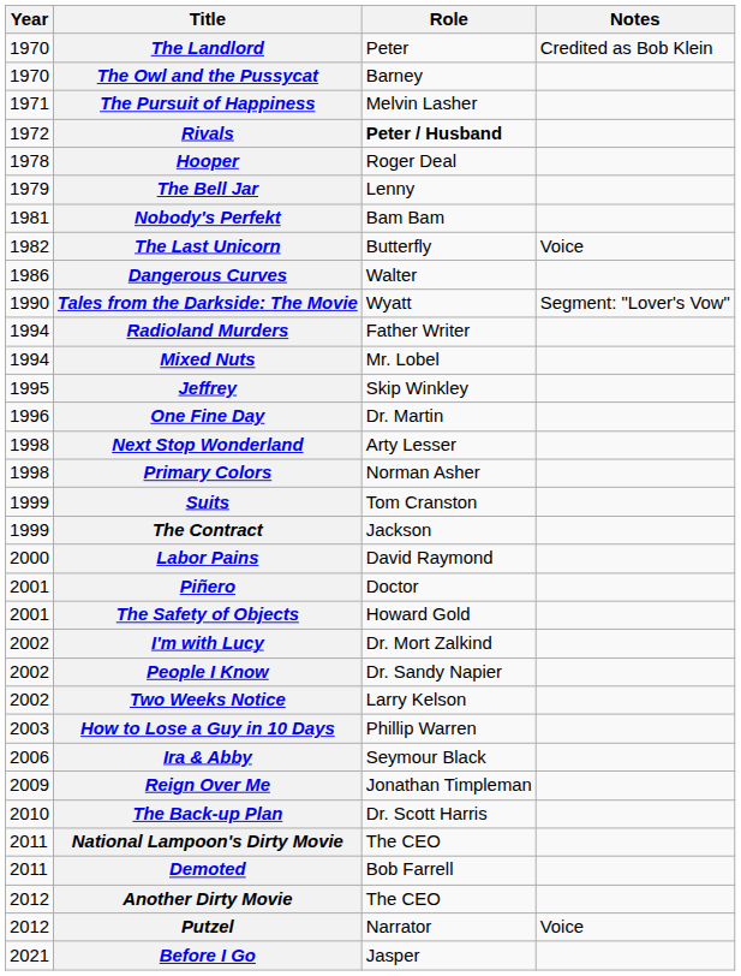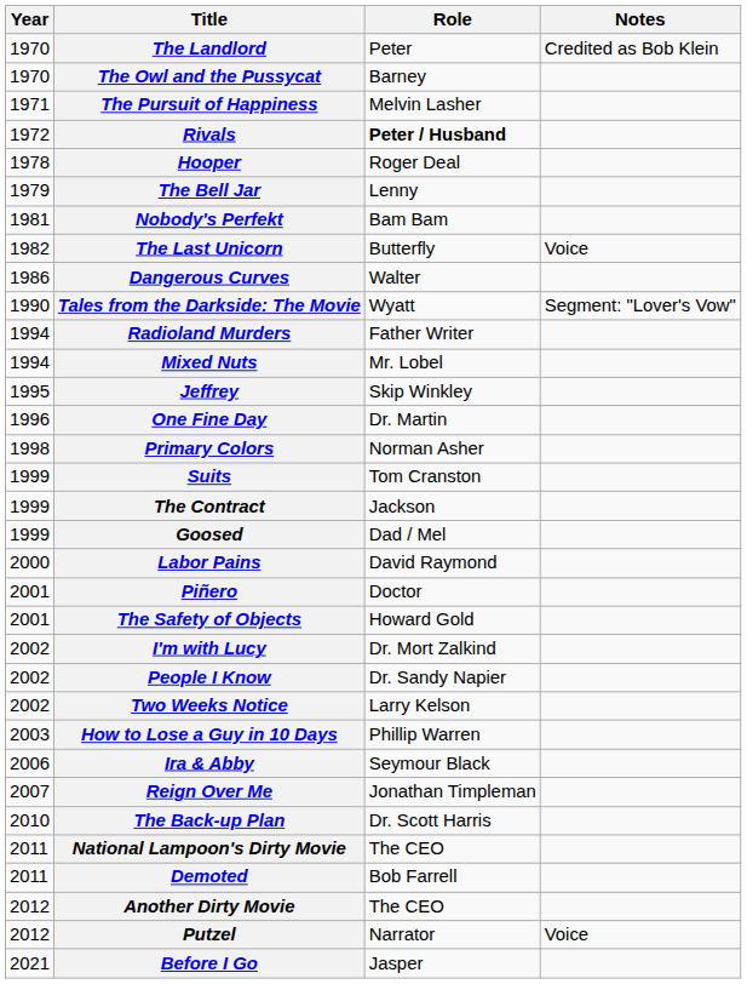 <table class="wikitable plainrowheaders">
 <tr>
 <th scope="col" style="">Year</th>
 <th scope="col" style="">Title</th>
 <th scope="col" style="">Role</th>
 <th scope="col" style="">Notes</th>
 </tr>
 <tr>
 <td>1970</td>
 <th scope="row"><em><a href='#'>The Landlord</a></em></th>
 <td>Peter</td>
 <td>Credited as Bob Klein</td>
 </tr>
 <tr>
 <td>1970</td>
 <th scope="row"><em><a href='#'>The Owl and the Pussycat</a></em></th>
 <td>Barney</td>
 <td></td>
 </tr>
 <tr>
 <td>1971</td>
 <th scope="row"><em><a href='#'>The Pursuit of Happiness</a></em></th>
 <td>Melvin Lasher</td>
 <td></td>
 </tr>
 <tr>
 <td>1972</td>
 <th scope="row"><em><a href='#'>Rivals</a></em></th>
 <td><strong>Peter / Husband</strong></td>
 <td></td>
 </tr>
 <tr>
 <td>1978</td>
 <th scope="row"><em><a href='#'>Hooper</a></em></th>
 <td>Roger Deal</td>
 <td></td>
 </tr>
 <tr>
 <td>1979</td>
 <th scope="row"><em><a href='#'>The Bell Jar</a></em></th>
 <td>Lenny</td>
 <td></td>
 </tr>
 <tr>
 <td>1981</td>
 <th scope="row"><em><a href='#'>Nobody's Perfekt</a></em></th>
 <td>Bam Bam</td>
 <td></td>
 </tr>
 <tr>
 <td>1982</td>
 <th scope="row"><em><a href='#'>The Last Unicorn</a></em></th>
 <td>Butterfly</td>
 <td>Voice</td>
 </tr>
 <tr>
 <td>1986</td>
 <th scope="row"><em><a href='#'>Dangerous Curves</a></em></th>
 <td>Walter</td>
 <td></td>
 </tr>
 <tr>
 <td>1990</td>
 <th scope="row"><em><a href='#'>Tales from the Darkside: The Movie</a></em></th>
 <td>Wyatt</td>
 <td>Segment: "Lover's Vow"</td>
 </tr>
 <tr>
 <td>1994</td>
 <th scope="row"><em><a href='#'>Radioland Murders</a></em></th>
 <td>Father Writer</td>
 <td></td>
 </tr>
 <tr>
 <td>1994</td>
 <th scope="row"><em><a href='#'>Mixed Nuts</a></em></th>
 <td>Mr. Lobel</td>
 <td></td>
 </tr>
 <tr>
 <td>1995</td>
 <th scope="row"><em><a href='#'>Jeffrey</a></em></th>
 <td>Skip Winkley</td>
 <td></td>
 </tr>
 <tr>
 <td>1996</td>
 <th scope="row"><em><a href='#'>One Fine Day</a></em></th>
 <td>Dr. Martin</td>
 <td></td>
 </tr>
 <tr>
 <td>1998</td>
-<th scope="row"><em><a href='#'>Next Stop Wonderland</a></em></th>
-<td>Arty Lesser</td>
-<td></td>
-</tr>
-<tr>
-<td>1998</td>
 <th scope="row"><em><a href='#'>Primary Colors</a></em></th>
 <td>Norman Asher</td>
 <td></td>
 </tr>
 <tr>
 <td>1999</td>
 <th scope="row"><em><a href='#'>Suits</a></em></th>
 <td>Tom Cranston</td>
 <td></td>
 </tr>
 <tr>
 <td>1999</td>
 <th scope="row"><em>The Contract</em></th>
 <td>Jackson</td>
+<td></td>
+</tr>
+<tr>
+<td>1999</td>
+<th scope="row"><em>Goosed</em></th>
+<td>Dad / Mel</td>
 <td></td>
 </tr>
 <tr>
 <td>2000</td>
 <th scope="row"><em><a href='#'>Labor Pains</a></em></th>
 <td>David Raymond</td>
 <td></td>
 </tr>
 <tr>
 <td>2001</td>
 <th scope="row"><em><a href='#'>Piñero</a></em></th>
 <td>Doctor</td>
 <td></td>
 </tr>
 <tr>
 <td>2001</td>
 <th scope="row"><em><a href='#'>The Safety of Objects</a></em></th>
 <td>Howard Gold</td>
 <td></td>
 </tr>
 <tr>
 <td>2002</td>
 <th scope="row"><em><a href='#'>I'm with Lucy</a></em></th>
 <td>Dr. Mort Zalkind</td>
 <td></td>
 </tr>
 <tr>
 <td>2002</td>
 <th scope="row"><em><a href='#'>People I Know</a></em></th>
 <td>Dr. Sandy Napier</td>
 <td></td>
 </tr>
 <tr>
 <td>2002</td>
 <th scope="row"><em><a href='#'>Two Weeks Notice</a></em></th>
 <td>Larry Kelson</td>
 <td></td>
 </tr>
 <tr>
 <td>2003</td>
 <th scope="row"><em><a href='#'>How to Lose a Guy in 10 Days</a></em></th>
 <td>Phillip Warren</td>
 <td></td>
 </tr>
 <tr>
 <td>2006</td>
 <th scope="row"><em><a href='#'>Ira & Abby</a></em></th>
 <td>Seymour Black</td>
 <td></td>
 </tr>
 <tr>
-<td>2009</td>
+<td>2007</td>
 <th scope="row"><em><a href='#'>Reign Over Me</a></em></th>
 <td>Jonathan Timpleman</td>
 <td></td>
 </tr>
 <tr>
 <td>2010</td>
 <th scope="row"><em><a href='#'>The Back-up Plan</a></em></th>
 <td>Dr. Scott Harris</td>
 <td></td>
 </tr>
 <tr>
 <td>2011</td>
 <th scope="row"><em>National Lampoon's Dirty Movie</em></th>
 <td>The CEO</td>
 <td></td>
 </tr>
 <tr>
 <td>2011</td>
 <th scope="row"><em><a href='#'>Demoted</a></em></th>
 <td>Bob Farrell</td>
 <td></td>
 </tr>
 <tr>
 <td>2012</td>
 <th scope="row"><em>Another Dirty Movie</em></th>
 <td>The CEO</td>
 <td></td>
 </tr>
 <tr>
 <td>2012</td>
 <th scope="row"><em>Putzel</em></th>
 <td>Narrator</td>
 <td>Voice</td>
 </tr>
 <tr>
 <td>2021</td>
 <th scope="row"><em><a href='#'>Before I Go</a></em></th>
 <td>Jasper</td>
 <td></td>
 </tr>
 </table>
